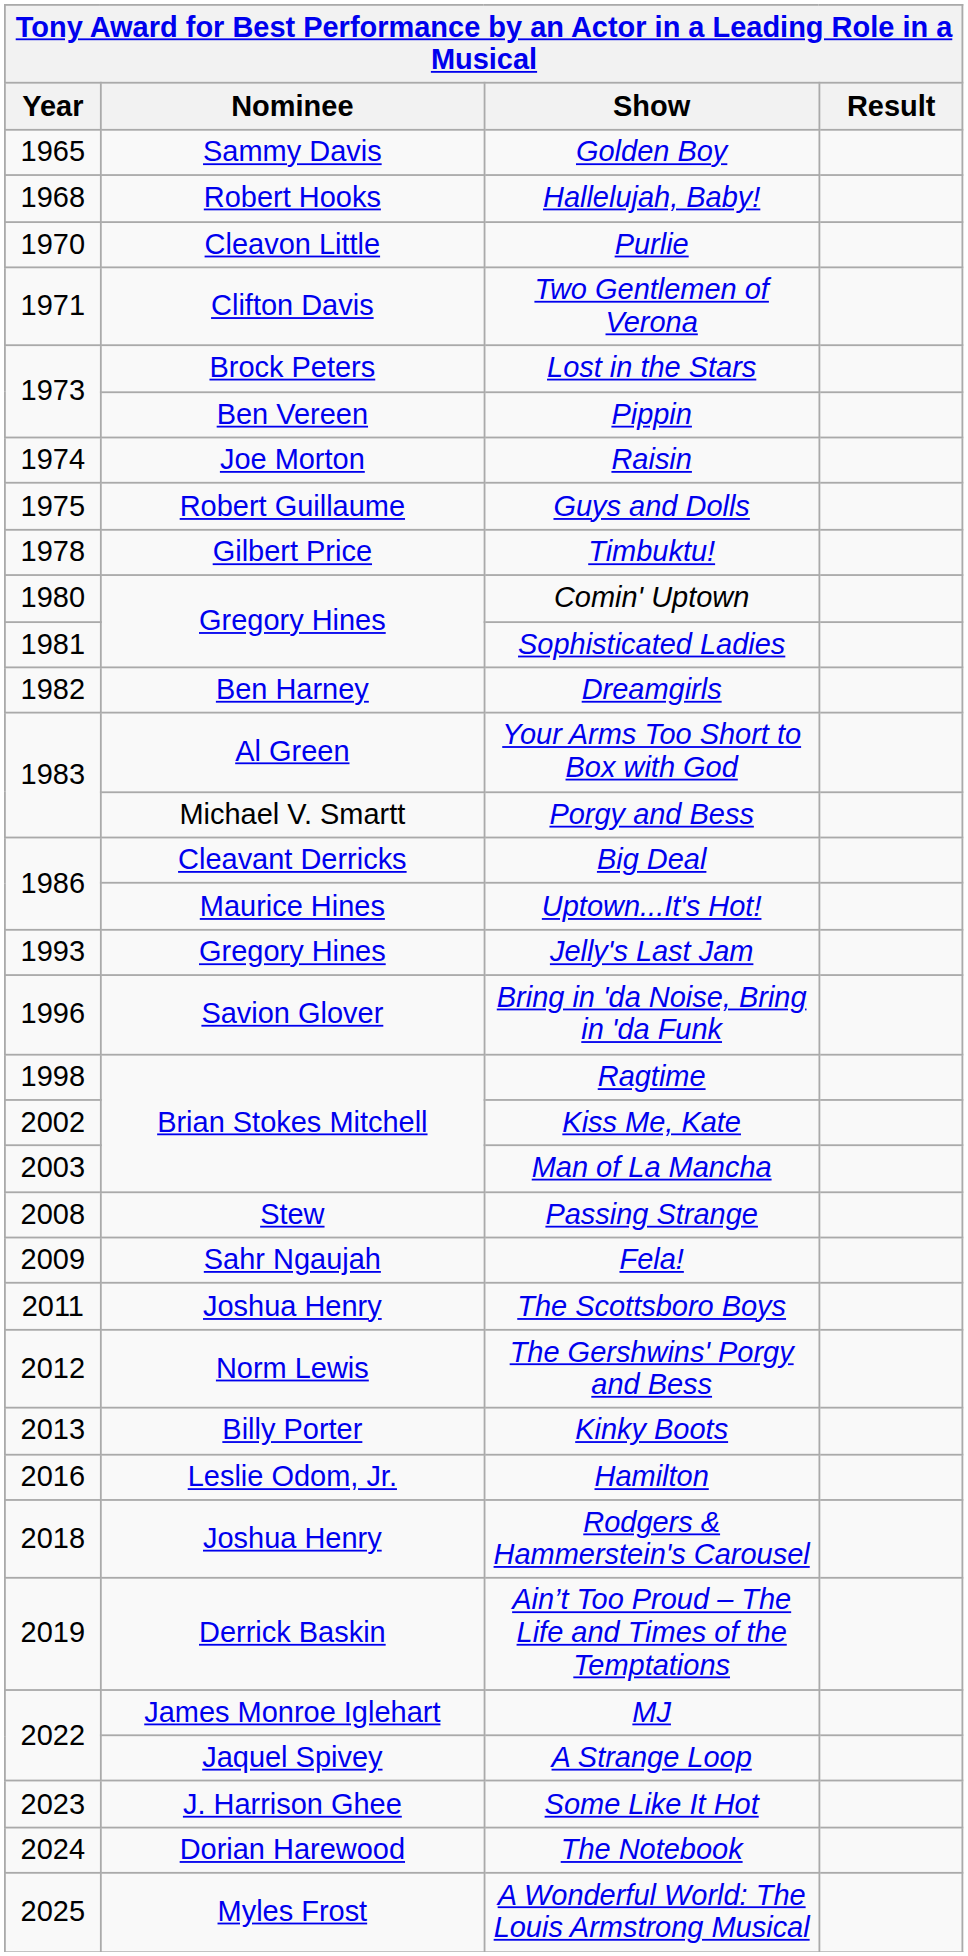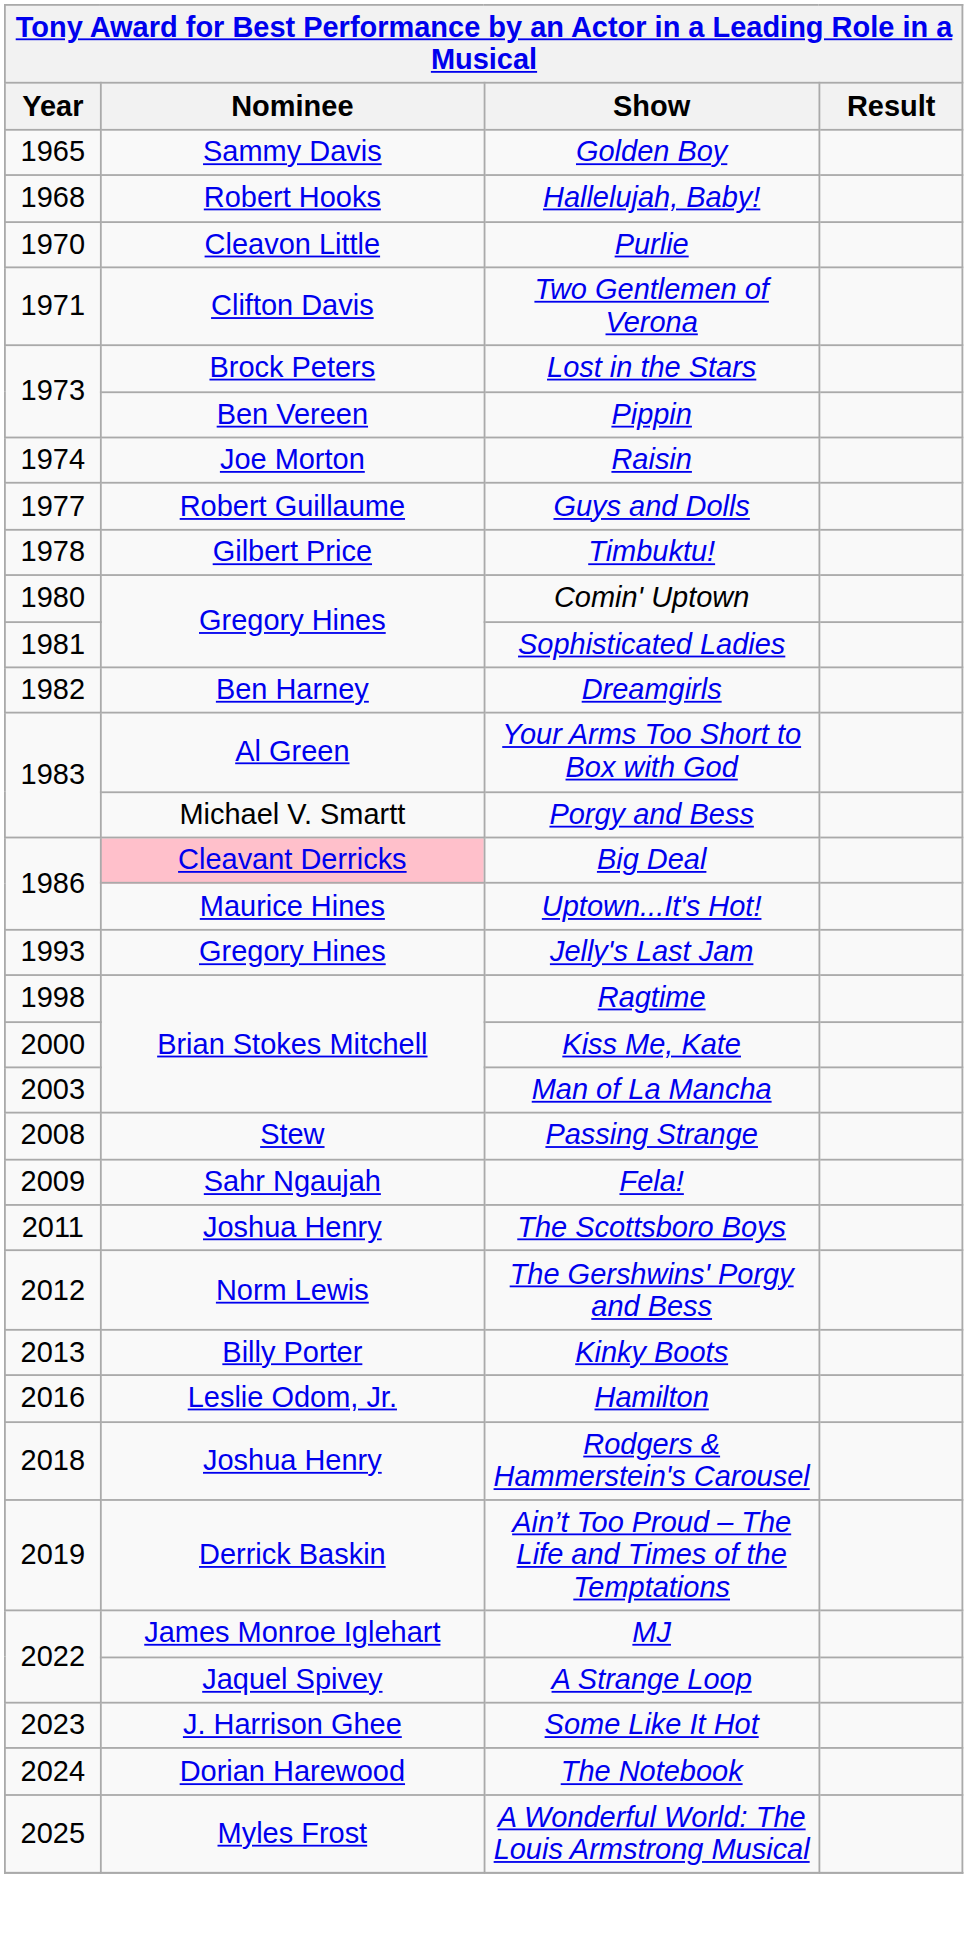 <table class="wikitable" width="60%" style="text-align: center">
 <tr>
 <th colspan="4"><a href='#'>Tony Award for Best Performance by an Actor in a Leading Role in a Musical</a></th>
 </tr>
 <tr>
 <th style="width:10%;">Year</th>
 <th style="width:40%;">Nominee</th>
 <th style="width:35%;">Show</th>
 <th style="width:15%;">Result</th>
 </tr>
 <tr>
 <td>1965</td>
 <td><a href='#'>Sammy Davis</a></td>
 <td><em><a href='#'>Golden Boy</a></em></td>
 <td></td>
 </tr>
 <tr>
 <td>1968</td>
 <td><a href='#'>Robert Hooks</a></td>
 <td><em><a href='#'>Hallelujah, Baby!</a></em></td>
 <td></td>
 </tr>
 <tr>
 <td>1970</td>
 <td><a href='#'>Cleavon Little</a></td>
 <td><em><a href='#'>Purlie</a></em></td>
 <td></td>
 </tr>
 <tr>
 <td>1971</td>
 <td><a href='#'>Clifton Davis</a></td>
 <td><em><a href='#'>Two Gentlemen of Verona</a></em></td>
 <td></td>
 </tr>
 <tr>
 <td rowspan="2">1973</td>
 <td><a href='#'>Brock Peters</a></td>
 <td><em><a href='#'>Lost in the Stars</a></em></td>
 <td></td>
 </tr>
 <tr>
 <td><a href='#'>Ben Vereen</a></td>
 <td><em><a href='#'>Pippin</a></em></td>
 <td></td>
 </tr>
 <tr>
 <td>1974</td>
 <td><a href='#'>Joe Morton</a></td>
 <td><em><a href='#'>Raisin</a></em></td>
 <td></td>
 </tr>
 <tr>
-<td>1975</td>
+<td>1977</td>
 <td><a href='#'>Robert Guillaume</a></td>
 <td><em><a href='#'>Guys and Dolls</a></em></td>
 <td></td>
 </tr>
 <tr>
 <td>1978</td>
 <td><a href='#'>Gilbert Price</a></td>
 <td><em><a href='#'>Timbuktu!</a></em></td>
 <td></td>
 </tr>
 <tr>
 <td>1980</td>
 <td rowspan="2"><a href='#'>Gregory Hines</a></td>
 <td><em>Comin' Uptown</em></td>
 <td></td>
 </tr>
 <tr>
 <td>1981</td>
 <td><em><a href='#'>Sophisticated Ladies</a></em></td>
 <td></td>
 </tr>
 <tr>
 <td>1982</td>
 <td><a href='#'>Ben Harney</a></td>
 <td><em><a href='#'>Dreamgirls</a></em></td>
 <td></td>
 </tr>
 <tr>
 <td rowspan="2">1983</td>
 <td><a href='#'>Al Green</a></td>
 <td><em><a href='#'>Your Arms Too Short to Box with God</a></em></td>
 <td></td>
 </tr>
 <tr>
 <td>Michael V. Smartt</td>
 <td><em><a href='#'>Porgy and Bess</a></em></td>
 <td></td>
 </tr>
 <tr>
 <td rowspan="2">1986</td>
-<td><a href='#'>Cleavant Derricks</a></td>
+<td style="background: pink;"><a href='#'>Cleavant Derricks</a></td>
 <td><em><a href='#'>Big Deal</a></em></td>
 <td></td>
 </tr>
 <tr>
 <td><a href='#'>Maurice Hines</a></td>
 <td><em><a href='#'>Uptown...It's Hot!</a></em></td>
 <td></td>
 </tr>
 <tr>
 <td>1993</td>
 <td><a href='#'>Gregory Hines</a></td>
 <td><em><a href='#'>Jelly's Last Jam</a></em></td>
 <td></td>
 </tr>
 <tr>
-<td>1996</td>
-<td><a href='#'>Savion Glover</a></td>
-<td><em><a href='#'>Bring in 'da Noise, Bring in 'da Funk</a></em></td>
-<td></td>
-</tr>
-<tr>
 <td>1998</td>
 <td rowspan="3"><a href='#'>Brian Stokes Mitchell</a></td>
 <td><em><a href='#'>Ragtime</a></em></td>
 <td></td>
 </tr>
 <tr>
-<td>2002</td>
+<td>2000</td>
 <td><em><a href='#'>Kiss Me, Kate</a></em></td>
 <td></td>
 </tr>
 <tr>
 <td>2003</td>
 <td><em><a href='#'>Man of La Mancha</a></em></td>
 <td></td>
 </tr>
 <tr>
 <td>2008</td>
 <td><a href='#'>Stew</a></td>
 <td><em><a href='#'>Passing Strange</a></em></td>
 <td></td>
 </tr>
 <tr>
 <td>2009</td>
 <td><a href='#'>Sahr Ngaujah</a></td>
 <td><em><a href='#'>Fela!</a></em></td>
 <td></td>
 </tr>
 <tr>
 <td>2011</td>
 <td><a href='#'>Joshua Henry</a></td>
 <td><em><a href='#'>The Scottsboro Boys</a></em></td>
 <td></td>
 </tr>
 <tr>
 <td>2012</td>
 <td><a href='#'>Norm Lewis</a></td>
 <td><em><a href='#'>The Gershwins' Porgy and Bess</a></em></td>
 <td></td>
 </tr>
 <tr>
 <td>2013</td>
 <td><a href='#'>Billy Porter</a></td>
 <td><em><a href='#'>Kinky Boots</a></em></td>
 <td></td>
 </tr>
 <tr>
 <td>2016</td>
 <td><a href='#'>Leslie Odom, Jr.</a></td>
 <td><em><a href='#'>Hamilton</a></em></td>
 <td></td>
 </tr>
 <tr>
 <td>2018</td>
 <td><a href='#'>Joshua Henry</a></td>
 <td><em><a href='#'>Rodgers & Hammerstein's Carousel</a></em></td>
 <td></td>
 </tr>
 <tr>
 <td>2019</td>
 <td><a href='#'>Derrick Baskin</a></td>
 <td><em><a href='#'>Ain’t Too Proud – The Life and Times of the Temptations</a></em></td>
 <td></td>
 </tr>
 <tr>
 <td rowspan="2">2022</td>
 <td><a href='#'>James Monroe Iglehart</a></td>
 <td><em><a href='#'>MJ</a></em></td>
 <td></td>
 </tr>
 <tr>
 <td><a href='#'>Jaquel Spivey</a></td>
 <td><em><a href='#'>A Strange Loop</a></em></td>
 <td></td>
 </tr>
 <tr>
 <td>2023</td>
 <td><a href='#'>J. Harrison Ghee</a></td>
 <td><em><a href='#'>Some Like It Hot</a></em></td>
 <td></td>
 </tr>
 <tr>
 <td>2024</td>
 <td><a href='#'>Dorian Harewood</a></td>
 <td><em><a href='#'>The Notebook</a></em></td>
 <td></td>
 </tr>
 <tr>
 <td>2025</td>
 <td><a href='#'>Myles Frost</a></td>
 <td><em><a href='#'>A Wonderful World: The Louis Armstrong Musical</a></em></td>
 <td></td>
 </tr>
 <tr>
 </tr>
 </table>
